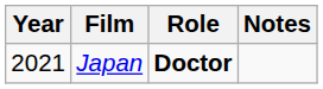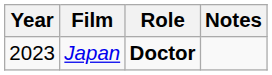 <table class="wikitable sortable">
 <tr>
 <th scope="col">Year</th>
 <th scope="col">Film</th>
 <th scope="col">Role</th>
 <th scope="col" class="unsortable">Notes</th>
 </tr>
 <tr>
-<td>2021</td>
+<td>2023</td>
 <td><em><a href='#'>Japan</a></em></td>
 <td><strong>Doctor</strong></td>
 <td></td>
 </tr>
 </table>
